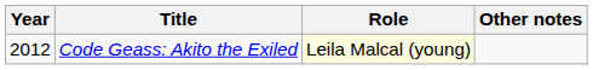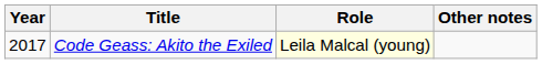 <table class="wikitable">
 <tr>
 <th>Year</th>
 <th>Title</th>
 <th>Role</th>
 <th>Other notes</th>
 </tr>
 <tr>
-<td>2012</td>
+<td>2017</td>
 <td><em><a href='#'>Code Geass: Akito the Exiled</a></em></td>
 <td style="background: lightyellow;">Leila Malcal (young)</td>
 <td></td>
 </tr>
 </table>
